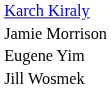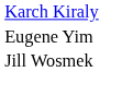 <table>
 <tr>
 <th></th>
 <td> <a href='#'>Karch Kiraly</a></td>
-</tr>
-<tr>
-<th></th>
-<td>Jamie Morrison</td>
 </tr>
 <tr>
 <th></th>
 <td>Eugene Yim</td>
 </tr>
 <tr>
 <th></th>
 <td>Jill Wosmek</td>
 </tr>
 </table>
